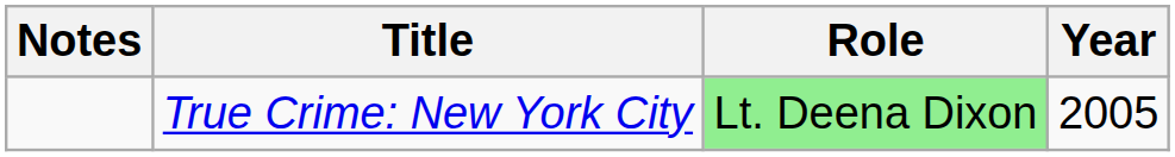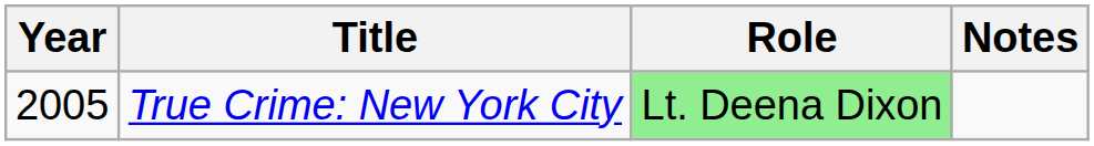 <table class="wikitable">
 <tr>
-<th>Notes</th>
+<th>Year</th>
 <th>Title</th>
 <th>Role</th>
-<th>Year</th>
+<th>Notes</th>
 </tr>
 <tr>
-<td></td>
+<td>2005</td>
 <td><em><a href='#'>True Crime: New York City</a></em></td>
 <td style="background: lightgreen;">Lt. Deena Dixon</td>
-<td>2005</td>
+<td></td>
 </tr>
 </table>
